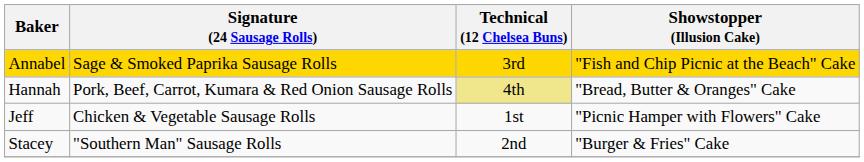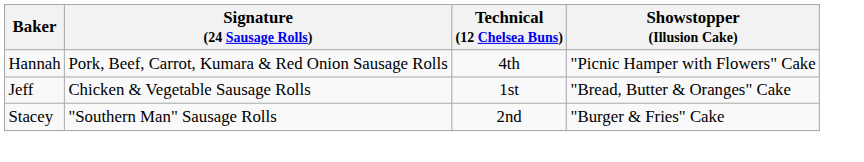 <table class="wikitable" style="text-align:center;">
 <tr>
 <th>Baker</th>
 <th>Signature<br><small>(24 <a href='#'>Sausage Rolls</a>)</small></th>
 <th>Technical<br><small>(12 <a href='#'>Chelsea Buns</a>)</small></th>
 <th>Showstopper<br><small>(Illusion Cake)</small></th>
 </tr>
-<tr style="background:gold;">
-<td align="left">Annabel</td>
-<td align="left">Sage & Smoked Paprika Sausage Rolls</td>
-<td>3rd</td>
-<td align="left">"Fish and Chip Picnic at the Beach" Cake</td>
-</tr>
 <tr>
 <td align="left">Hannah</td>
 <td align="left">Pork, Beef, Carrot, Kumara & Red Onion Sausage Rolls</td>
-<td style="background: khaki;">4th</td>
-<td align="left">"Bread, Butter & Oranges" Cake</td>
+<td>4th</td>
+<td align="left">"Picnic Hamper with Flowers" Cake</td>
 </tr>
 <tr>
 <td align="left">Jeff</td>
 <td align="left">Chicken & Vegetable Sausage Rolls</td>
 <td>1st</td>
-<td align="left">"Picnic Hamper with Flowers" Cake</td>
+<td align="left">"Bread, Butter & Oranges" Cake</td>
 </tr>
 <tr>
 <td align="left">Stacey</td>
 <td align="left">"Southern Man" Sausage Rolls</td>
 <td>2nd</td>
 <td align="left">"Burger & Fries" Cake</td>
 </tr>
 <tr>
 </tr>
 </table>
